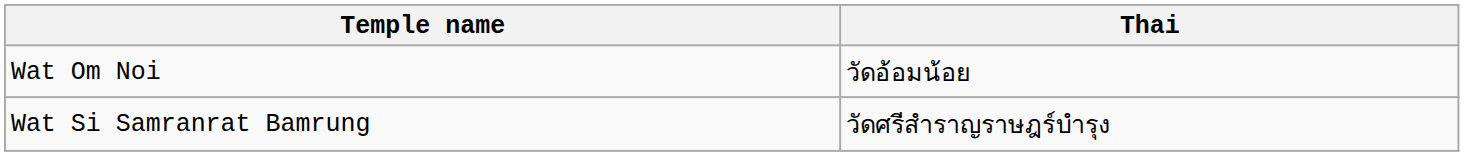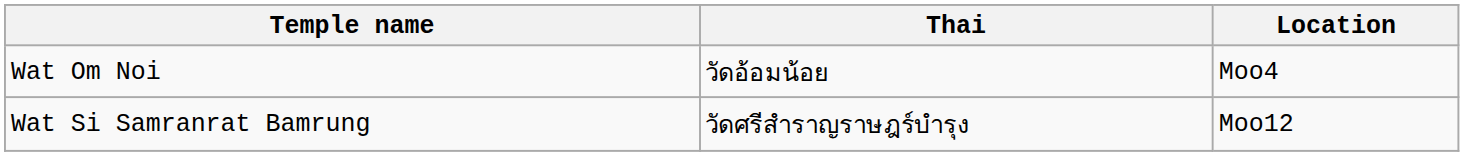 <table class="wikitable" style="width:60%;">
 <tr>
 <th>Temple name</th>
 <th>Thai</th>
+<th>Location</th>
 </tr>
 <tr>
 <td>Wat Om Noi</td>
 <td>วัดอ้อมน้อย</td>
+<td>Moo4</td>
 </tr>
 <tr>
 <td>Wat Si Samranrat Bamrung</td>
 <td>วัดศรีสำราญราษฎร์บำรุง</td>
+<td>Moo12</td>
 </tr>
 </table>
